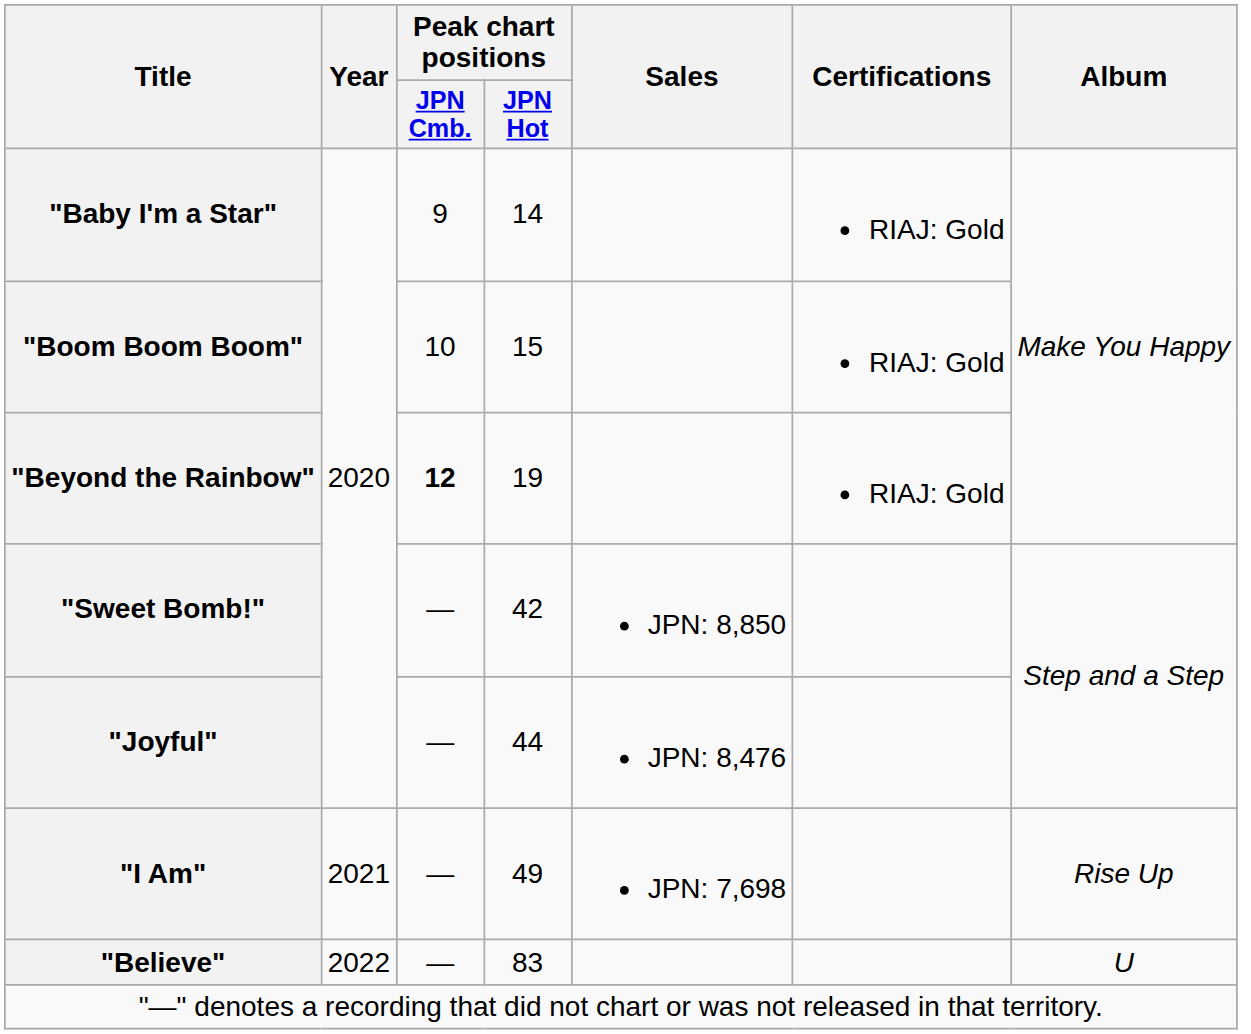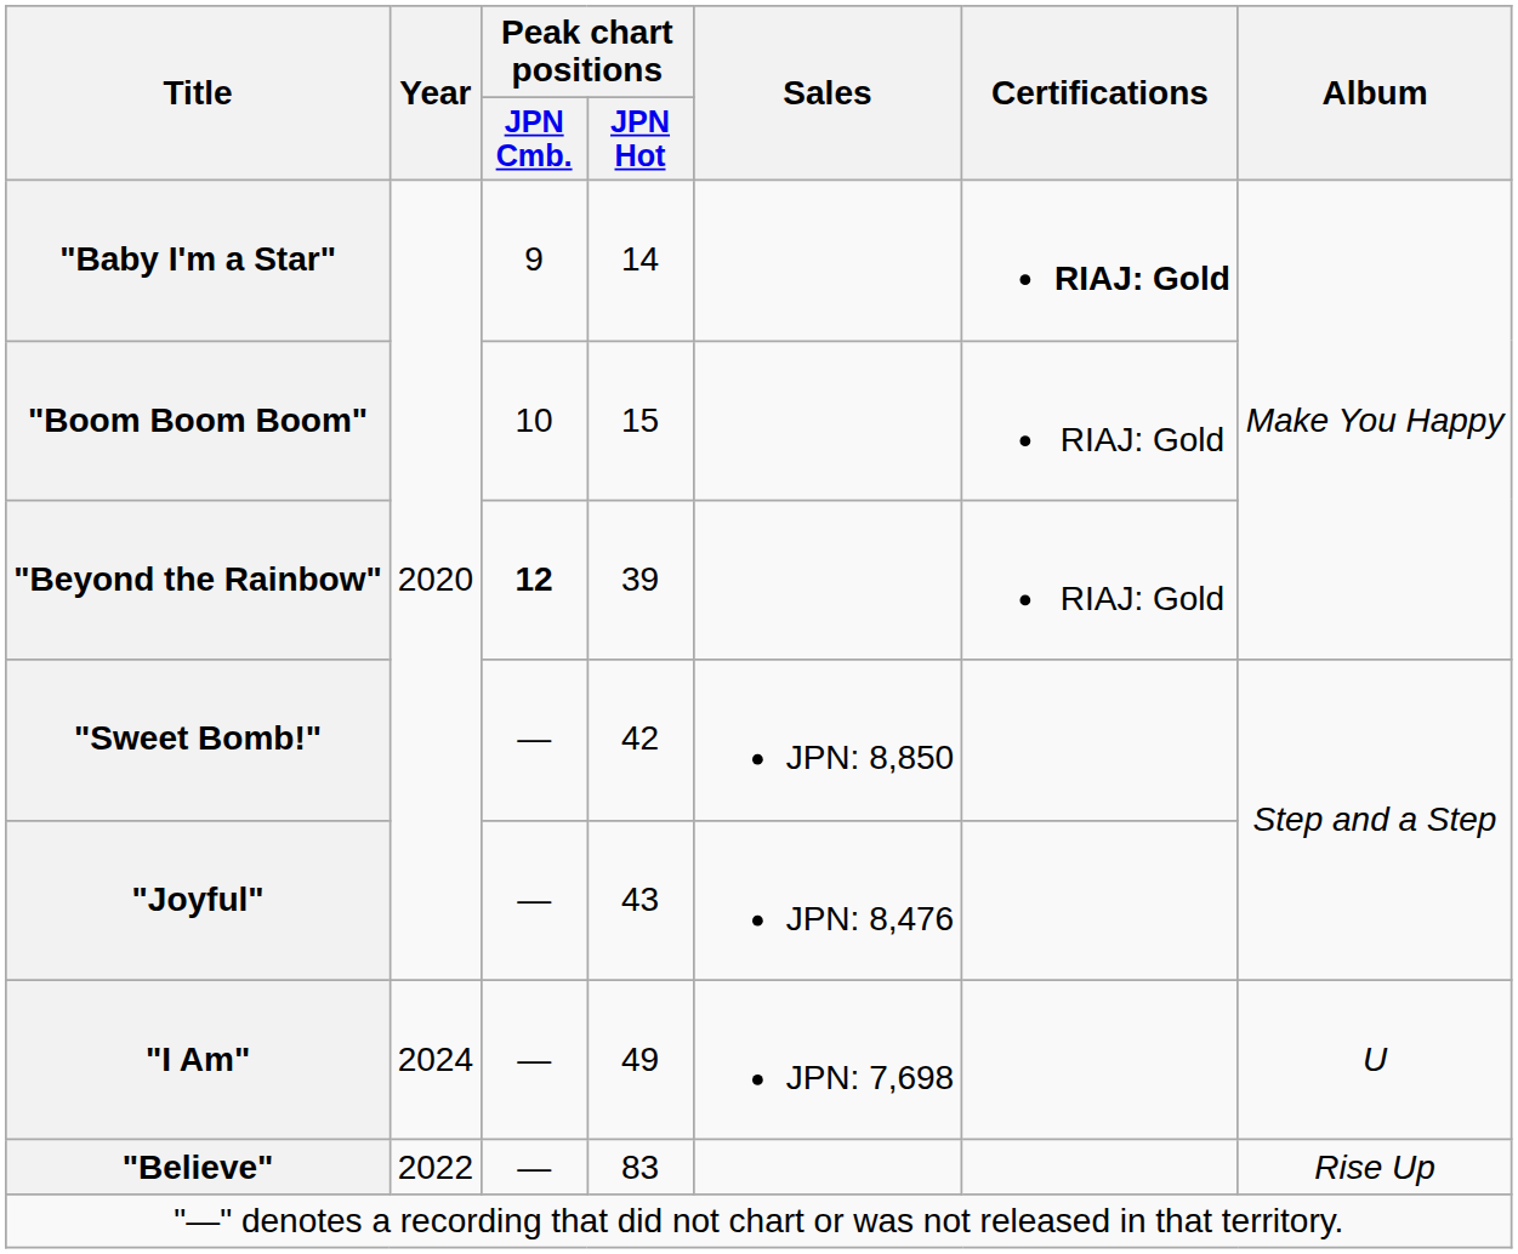 <table class="wikitable plainrowheaders" style="text-align:center">
 <tr>
 <th scope="col" rowspan="2">Title</th>
 <th scope="col" rowspan="2">Year</th>
 <th scope="col" colspan="2">Peak chart positions</th>
 <th scope="col" rowspan="2">Sales</th>
 <th scope="col" rowspan="2">Certifications</th>
 <th scope="col" rowspan="2">Album</th>
 </tr>
 <tr>
 <th scope="col" style="width:3em;font-size:90%"><a href='#'>JPN<br>Cmb.</a><br></th>
 <th scope="col" style="width:3em;font-size:90%"><a href='#'>JPN<br>Hot</a><br></th>
 </tr>
 <tr>
 <th scope="row">"Baby I'm a Star"</th>
 <td rowspan="5">2020</td>
 <td>9</td>
 <td>14</td>
 <td></td>
-<td><br><ul><li>RIAJ: Gold </li></ul></td>
+<td><strong><br><ul><li>RIAJ: Gold </li></ul></strong></td>
 <td rowspan="3"><em>Make You Happy</em></td>
 </tr>
 <tr>
 <th scope="row">"Boom Boom Boom"</th>
 <td>10</td>
 <td>15</td>
 <td></td>
 <td><br><ul><li>RIAJ: Gold </li></ul></td>
 </tr>
 <tr>
 <th scope="row">"Beyond the Rainbow" </th>
 <td><strong>12</strong></td>
-<td>19</td>
+<td>39</td>
 <td></td>
 <td><br><ul><li>RIAJ: Gold </li></ul></td>
 </tr>
 <tr>
 <th scope="row">"Sweet Bomb!"</th>
 <td>—</td>
 <td>42</td>
 <td><br><ul><li>JPN: 8,850 </li></ul></td>
 <td></td>
 <td rowspan="2"><em>Step and a Step</em></td>
 </tr>
 <tr>
 <th scope="row">"Joyful"</th>
 <td>—</td>
-<td>44</td>
+<td>43</td>
 <td><br><ul><li>JPN: 8,476 </li></ul></td>
 <td></td>
 </tr>
 <tr>
 <th scope="row">"I Am"</th>
-<td>2021</td>
+<td>2024</td>
 <td>—</td>
 <td>49</td>
 <td><br><ul><li>JPN: 7,698 </li></ul></td>
 <td></td>
-<td><em>Rise Up</em></td>
+<td><em>U</em></td>
 </tr>
 <tr>
 <th scope="row">"Believe"</th>
 <td>2022</td>
 <td>—</td>
 <td>83</td>
 <td></td>
 <td></td>
-<td><em>U</em></td>
+<td><em>Rise Up</em></td>
 </tr>
 <tr>
 <td colspan="7">"—" denotes a recording that did not chart or was not released in that territory.</td>
 </tr>
 </table>
